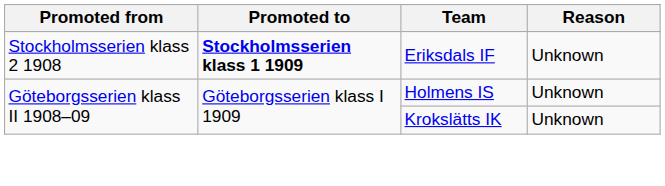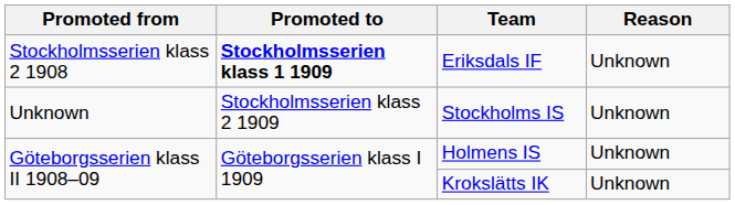 <table class="wikitable" style="text-align: left;">
 <tr>
 <th style="width: 275px;">Promoted from</th>
 <th style="width: 275px;">Promoted to</th>
 <th style="width: 200px;">Team</th>
 <th style="width: 225px;">Reason</th>
 </tr>
 <tr>
 <td><a href='#'>Stockholmsserien</a> klass 2 1908</td>
 <td><strong><a href='#'>Stockholmsserien</a> klass 1 1909</strong></td>
 <td><a href='#'>Eriksdals IF</a></td>
 <td>Unknown</td>
 </tr>
 <tr>
+<td>Unknown</td>
+<td><a href='#'>Stockholmsserien</a> klass 2 1909</td>
+<td><a href='#'>Stockholms IS</a></td>
+<td>Unknown</td>
+</tr>
+<tr>
 <td rowspan=2><a href='#'>Göteborgsserien</a> klass II 1908–09</td>
 <td rowspan=2><a href='#'>Göteborgsserien</a> klass I 1909</td>
 <td><a href='#'>Holmens IS</a></td>
 <td>Unknown</td>
 </tr>
 <tr>
 <td><a href='#'>Krokslätts IK</a></td>
 <td>Unknown</td>
 </tr>
 </table>
